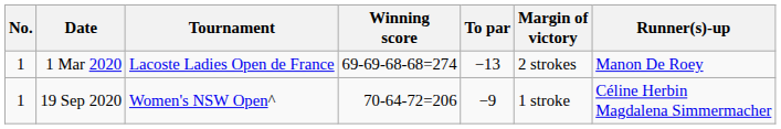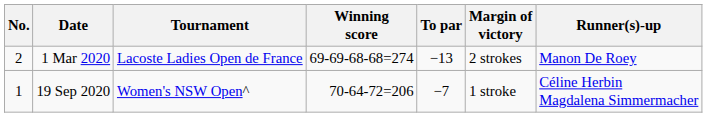 <table class="wikitable" style="font-size:95%;">
 <tr>
 <th>No.</th>
 <th>Date</th>
 <th>Tournament</th>
 <th>Winning<br>score</th>
 <th>To par</th>
 <th>Margin of<br>victory</th>
 <th>Runner(s)-up</th>
 </tr>
 <tr>
-<td align=center>1</td>
+<td align=center>2</td>
 <td align=right>1 Mar <a href='#'>2020</a></td>
 <td><a href='#'>Lacoste Ladies Open de France</a></td>
 <td align=right>69-69-68-68=274</td>
 <td align=center>−13</td>
 <td>2 strokes</td>
 <td> <a href='#'>Manon De Roey</a></td>
 </tr>
 <tr>
 <td align=center>1</td>
 <td align=right>19 Sep 2020</td>
 <td><a href='#'>Women's NSW Open</a>^</td>
 <td align=right>70-64-72=206</td>
-<td align=center>−9</td>
+<td align=center>−7</td>
 <td>1 stroke</td>
 <td> <a href='#'>Céline Herbin</a><br> <a href='#'>Magdalena Simmermacher</a></td>
 </tr>
 </table>
